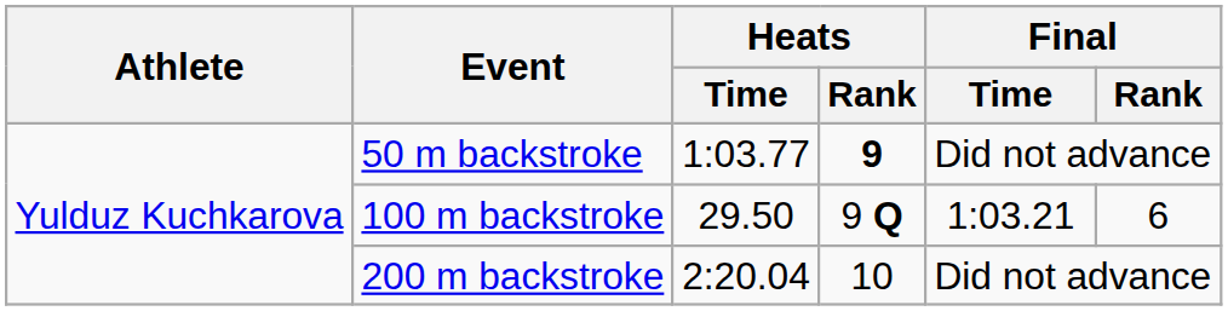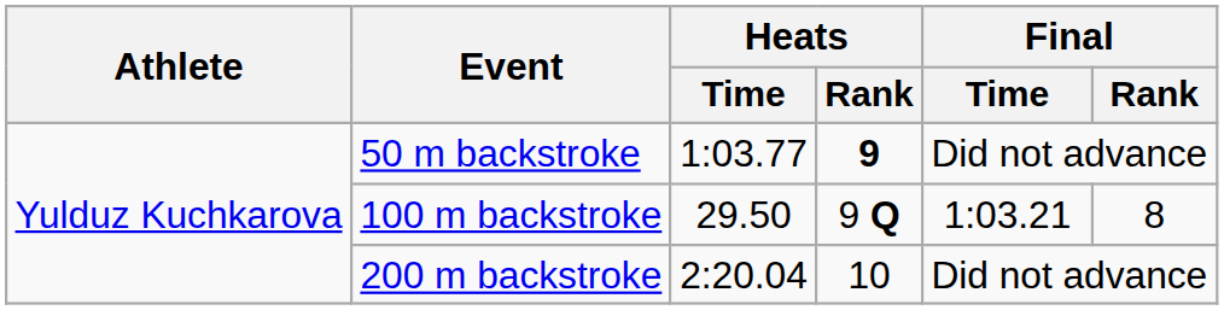 <table class=wikitable style=font-size:90%;text-align:center>
 <tr>
 <th rowspan="2">Athlete</th>
 <th rowspan="2">Event</th>
 <th colspan="2">Heats</th>
 <th colspan="2">Final</th>
 </tr>
 <tr style="font-size:95%">
 <th>Time</th>
 <th>Rank</th>
 <th>Time</th>
 <th>Rank</th>
 </tr>
 <tr>
 <td align=left rowspan=3><a href='#'>Yulduz Kuchkarova</a></td>
 <td align=left><a href='#'>50 m backstroke</a></td>
 <td>1:03.77</td>
 <td><strong>9</strong></td>
 <td colspan=2>Did not advance</td>
 </tr>
 <tr>
 <td align=left><a href='#'>100 m backstroke</a></td>
 <td>29.50</td>
 <td>9 <strong>Q</strong></td>
 <td>1:03.21</td>
-<td>6</td>
+<td>8</td>
 </tr>
 <tr>
 <td align=left><a href='#'>200 m backstroke</a></td>
 <td>2:20.04</td>
 <td>10</td>
 <td colspan=2>Did not advance</td>
 </tr>
 </table>
